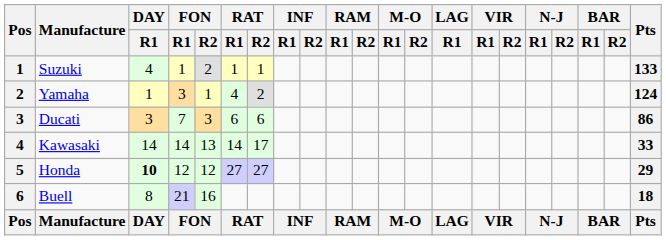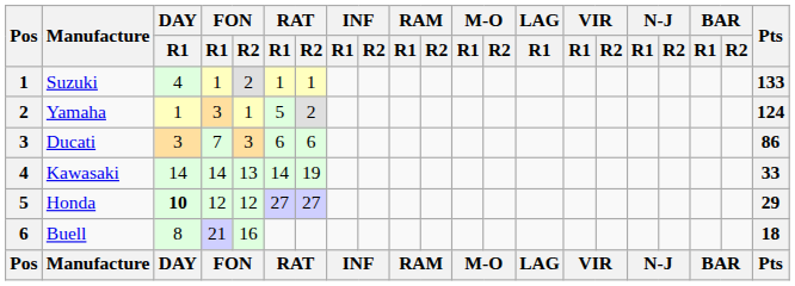 <table class="wikitable" style="font-size: 85%; text-align: center">
 <tr valign="top">
 <th valign="middle" rowspan=2>Pos</th>
 <th valign="middle" rowspan=2>Manufacture</th>
 <th>DAY<br></th>
 <th colspan=2>FON<br></th>
 <th colspan=2>RAT<br></th>
 <th colspan=2>INF<br></th>
 <th colspan=2>RAM<br></th>
 <th colspan=2>M-O<br></th>
 <th>LAG<br></th>
 <th colspan=2>VIR<br></th>
 <th colspan=2>N-J<br></th>
 <th colspan=2>BAR<br></th>
 <th valign="middle" rowspan=2>Pts</th>
 </tr>
 <tr>
 <th>R1</th>
 <th>R1</th>
 <th>R2</th>
 <th>R1</th>
 <th>R2</th>
 <th>R1</th>
 <th>R2</th>
 <th>R1</th>
 <th>R2</th>
 <th>R1</th>
 <th>R2</th>
 <th>R1</th>
 <th>R1</th>
 <th>R2</th>
 <th>R1</th>
 <th>R2</th>
 <th>R1</th>
 <th>R2</th>
 </tr>
 <tr>
 <th>1</th>
 <td align="left"> <a href='#'>Suzuki</a></td>
 <td style="background:#dfffdf;">4</td>
 <td style="background:#ffffbf;">1</td>
 <td style="background:#dfdfdf;">2</td>
 <td style="background:#ffffbf;">1</td>
 <td style="background:#ffffbf;">1</td>
 <td></td>
 <td></td>
 <td></td>
 <td></td>
 <td></td>
 <td></td>
 <td></td>
 <td></td>
 <td></td>
 <td></td>
 <td></td>
 <td></td>
 <td></td>
 <th>133</th>
 </tr>
 <tr>
 <th>2</th>
 <td align="left"> <a href='#'>Yamaha</a></td>
 <td style="background:#ffffbf;">1</td>
 <td style="background:#ffdf9f;">3</td>
 <td style="background:#ffffbf;">1</td>
-<td style="background:#dfffdf;">4</td>
+<td style="background:#dfffdf;">5</td>
 <td style="background:#dfdfdf;">2</td>
 <td></td>
 <td></td>
 <td></td>
 <td></td>
 <td></td>
 <td></td>
 <td></td>
 <td></td>
 <td></td>
 <td></td>
 <td></td>
 <td></td>
 <td></td>
 <th>124</th>
 </tr>
 <tr>
 <th>3</th>
 <td align="left"> <a href='#'>Ducati</a></td>
 <td style="background:#ffdf9f;">3</td>
 <td style="background:#dfffdf;">7</td>
 <td style="background:#ffdf9f;">3</td>
 <td style="background:#dfffdf;">6</td>
 <td style="background:#dfffdf;">6</td>
 <td></td>
 <td></td>
 <td></td>
 <td></td>
 <td></td>
 <td></td>
 <td></td>
 <td></td>
 <td></td>
 <td></td>
 <td></td>
 <td></td>
 <td></td>
 <th>86</th>
 </tr>
 <tr>
 <th>4</th>
 <td align="left"> <a href='#'>Kawasaki</a></td>
 <td style="background:#dfffdf;">14</td>
 <td style="background:#dfffdf;">14</td>
 <td style="background:#dfffdf;">13</td>
 <td style="background:#dfffdf;">14</td>
-<td style="background:#dfffdf;">17</td>
+<td style="background:#dfffdf;">19</td>
 <td></td>
 <td></td>
 <td></td>
 <td></td>
 <td></td>
 <td></td>
 <td></td>
 <td></td>
 <td></td>
 <td></td>
 <td></td>
 <td></td>
 <td></td>
 <th>33</th>
 </tr>
 <tr>
 <th>5</th>
 <td align="left"> <a href='#'>Honda</a></td>
 <td style="background:#dfffdf;"><strong>10</strong></td>
 <td style="background:#dfffdf;">12</td>
 <td style="background:#dfffdf;">12</td>
 <td style="background:#cfcfff;">27</td>
 <td style="background:#cfcfff;">27</td>
 <td></td>
 <td></td>
 <td></td>
 <td></td>
 <td></td>
 <td></td>
 <td></td>
 <td></td>
 <td></td>
 <td></td>
 <td></td>
 <td></td>
 <td></td>
 <th>29</th>
 </tr>
 <tr>
 <th>6</th>
 <td align="left"> <a href='#'>Buell</a></td>
 <td style="background:#dfffdf;">8</td>
 <td style="background:#cfcfff;">21</td>
 <td style="background:#dfffdf;">16</td>
 <td></td>
 <td></td>
 <td></td>
 <td></td>
 <td></td>
 <td></td>
 <td></td>
 <td></td>
 <td></td>
 <td></td>
 <td></td>
 <td></td>
 <td></td>
 <td></td>
 <td></td>
 <th>18</th>
 </tr>
 <tr valign="top">
 <th valign="middle">Pos</th>
 <th valign="middle">Manufacture</th>
 <th>DAY<br></th>
 <th colspan=2>FON<br></th>
 <th colspan=2>RAT<br></th>
 <th colspan=2>INF<br></th>
 <th colspan=2>RAM<br></th>
 <th colspan=2>M-O<br></th>
 <th>LAG<br></th>
 <th colspan=2>VIR<br></th>
 <th colspan=2>N-J<br></th>
 <th colspan=2>BAR<br></th>
 <th valign="middle">Pts</th>
 </tr>
 </table>
